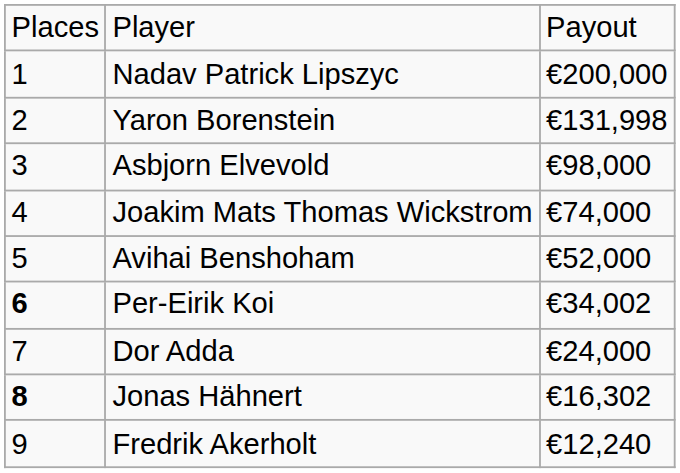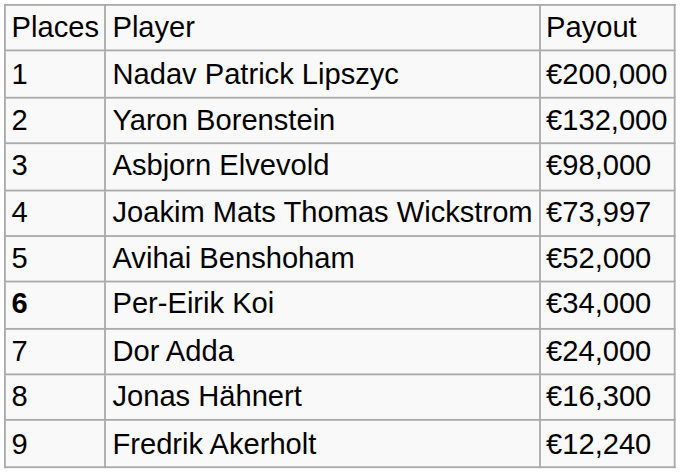 <table class="wikitable">
 <tr>
 <td>Places</td>
 <td>Player</td>
 <td>Payout</td>
 </tr>
 <tr>
 <td>1</td>
 <td>Nadav Patrick Lipszyc</td>
 <td>€200,000</td>
 </tr>
 <tr>
 <td>2</td>
 <td>Yaron Borenstein</td>
-<td>€131,998</td>
+<td>€132,000</td>
 </tr>
 <tr>
 <td>3</td>
 <td>Asbjorn Elvevold</td>
 <td>€98,000</td>
 </tr>
 <tr>
 <td>4</td>
 <td>Joakim Mats Thomas Wickstrom</td>
-<td>€74,000</td>
+<td>€73,997</td>
 </tr>
 <tr>
 <td>5</td>
 <td>Avihai Benshoham</td>
 <td>€52,000</td>
 </tr>
 <tr>
 <td><strong>6</strong></td>
 <td>Per-Eirik Koi</td>
-<td>€34,002</td>
+<td>€34,000</td>
 </tr>
 <tr>
 <td>7</td>
 <td>Dor Adda</td>
 <td>€24,000</td>
 </tr>
 <tr>
-<td><strong>8</strong></td>
+<td>8</td>
 <td>Jonas Hähnert</td>
-<td>€16,302</td>
+<td>€16,300</td>
 </tr>
 <tr>
 <td>9</td>
 <td>Fredrik Akerholt</td>
 <td>€12,240</td>
 </tr>
 </table>
